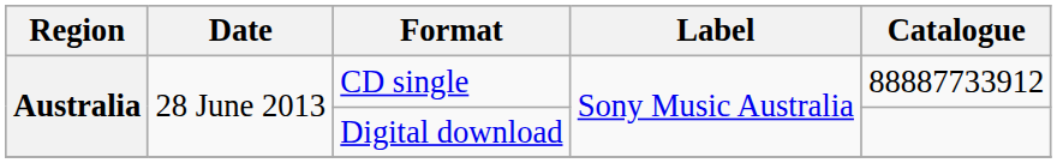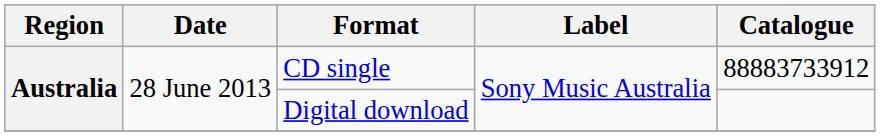 <table class="wikitable plainrowheaders">
 <tr>
 <th scope="col">Region</th>
 <th scope="col">Date</th>
 <th scope="col">Format</th>
 <th scope="col">Label</th>
 <th scope="col">Catalogue</th>
 </tr>
 <tr>
 <th scope="row" rowspan="2">Australia</th>
 <td rowspan="2">28 June 2013</td>
 <td><a href='#'>CD single</a></td>
 <td rowspan="2"><a href='#'>Sony Music Australia</a></td>
-<td>88887733912</td>
+<td>88883733912</td>
 </tr>
 <tr>
 <td><a href='#'>Digital download</a></td>
 <td></td>
 </tr>
 <tr>
 </tr>
 </table>
